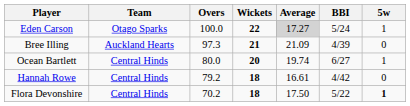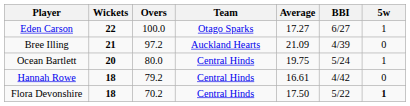 <table class="wikitable" style="text-align:center">
 <tr>
 <th width=125>Player</th>
+<th width=60>Wickets</th>
+<th width=60>Overs</th>
 <th width=150>Team</th>
-<th width=60>Overs</th>
-<th width=60>Wickets</th>
 <th width=60>Average</th>
 <th width=60>BBI</th>
 <th width=60>5w</th>
 </tr>
 <tr>
 <td><a href='#'>Eden Carson</a></td>
+<td><strong>22</strong></td>
+<td>100.0</td>
 <td><a href='#'>Otago Sparks</a></td>
-<td>100.0</td>
-<td><strong>22</strong></td>
-<td style="background: lightgrey;">17.27</td>
-<td>5/24</td>
+<td>17.27</td>
+<td>6/27</td>
 <td>1</td>
 </tr>
 <tr>
 <td>Bree Illing</td>
+<td><strong>21</strong></td>
+<td>97.2</td>
 <td><a href='#'>Auckland Hearts</a></td>
-<td>97.3</td>
-<td><strong>21</strong></td>
 <td>21.09</td>
 <td>4/39</td>
 <td>0</td>
 </tr>
 <tr>
 <td>Ocean Bartlett</td>
+<td><strong>20</strong></td>
+<td>80.0</td>
 <td><a href='#'>Central Hinds</a></td>
-<td>80.0</td>
-<td><strong>20</strong></td>
-<td>19.74</td>
-<td>6/27</td>
+<td>19.75</td>
+<td>5/24</td>
 <td>1</td>
 </tr>
 <tr>
 <td><a href='#'>Hannah Rowe</a></td>
+<td><strong>18</strong></td>
+<td>79.2</td>
 <td><a href='#'>Central Hinds</a></td>
-<td>79.2</td>
-<td><strong>18</strong></td>
 <td>16.61</td>
 <td>4/42</td>
 <td>0</td>
 </tr>
 <tr>
 <td>Flora Devonshire</td>
+<td><strong>18</strong></td>
+<td>70.2</td>
 <td><a href='#'>Central Hinds</a></td>
-<td>70.2</td>
-<td><strong>18</strong></td>
 <td>17.50</td>
 <td>5/22</td>
 <td><strong>1</strong></td>
 </tr>
 </table>
